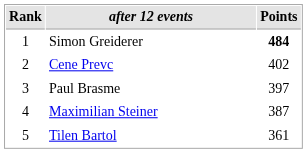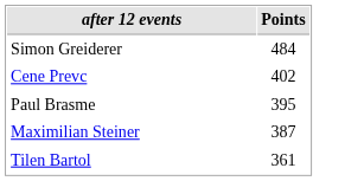 <table cellspacing="1" cellpadding="3" style="border:1px solid #AAAAAA;font-size:86%">
 <tr bgcolor="#E4E4E4">
-<th style="border-bottom:1px solid #AAAAAA" width=10>Rank</th>
 <th style="border-bottom:1px solid #AAAAAA" width=200><em>after 12 events</em></th>
 <th style="border-bottom:1px solid #AAAAAA" width=20>Points</th>
 </tr>
 <tr>
-<td align=center>1</td>
 <td> Simon Greiderer</td>
-<td align=center><strong>484</strong></td>
+<td align=center>484</td>
 </tr>
 <tr>
-<td align=center>2</td>
 <td> <a href='#'>Cene Prevc</a></td>
 <td align=center>402</td>
 </tr>
 <tr>
-<td align=center>3</td>
 <td> Paul Brasme</td>
-<td align=center>397</td>
+<td align=center>395</td>
 </tr>
 <tr>
-<td align=center>4</td>
 <td> <a href='#'>Maximilian Steiner</a></td>
 <td align=center>387</td>
 </tr>
 <tr>
-<td align=center>5</td>
 <td> <a href='#'>Tilen Bartol</a></td>
 <td align=center>361</td>
 </tr>
 </table>
